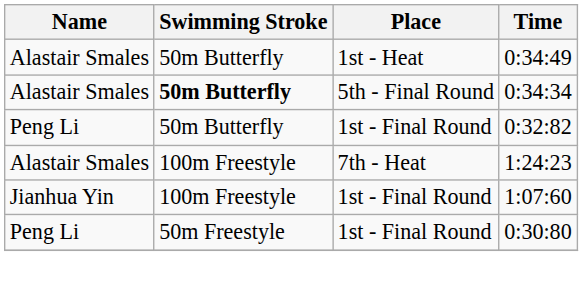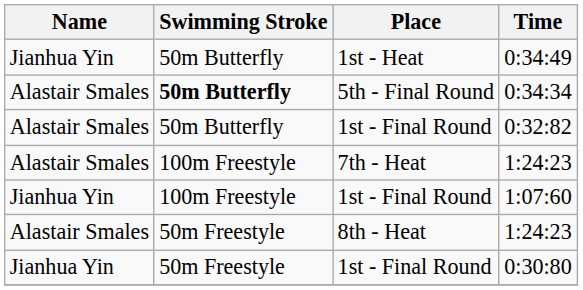 <table class="wikitable">
 <tr>
 <th>Name</th>
 <th>Swimming Stroke</th>
 <th>Place</th>
 <th>Time</th>
 </tr>
 <tr>
-<td>Alastair Smales</td>
+<td>Jianhua Yin</td>
 <td>50m Butterfly</td>
 <td>1st - Heat</td>
 <td>0:34:49</td>
 </tr>
 <tr>
 <td>Alastair Smales</td>
 <td><strong>50m Butterfly</strong></td>
 <td>5th - Final Round</td>
 <td>0:34:34</td>
 </tr>
 <tr>
-<td>Peng Li</td>
+<td>Alastair Smales</td>
 <td>50m Butterfly</td>
 <td>1st - Final Round</td>
 <td>0:32:82</td>
 </tr>
 <tr>
 <td>Alastair Smales</td>
 <td>100m Freestyle</td>
 <td>7th - Heat</td>
 <td>1:24:23</td>
 </tr>
 <tr>
 <td>Jianhua Yin</td>
 <td>100m Freestyle</td>
 <td>1st - Final Round</td>
 <td>1:07:60</td>
 </tr>
 <tr>
-<td>Peng Li</td>
+<td>Alastair Smales</td>
+<td>50m Freestyle</td>
+<td>8th - Heat</td>
+<td>1:24:23</td>
+</tr>
+<tr>
+<td>Jianhua Yin</td>
 <td>50m Freestyle</td>
 <td>1st - Final Round</td>
 <td>0:30:80</td>
 </tr>
 <tr>
 </tr>
 </table>
